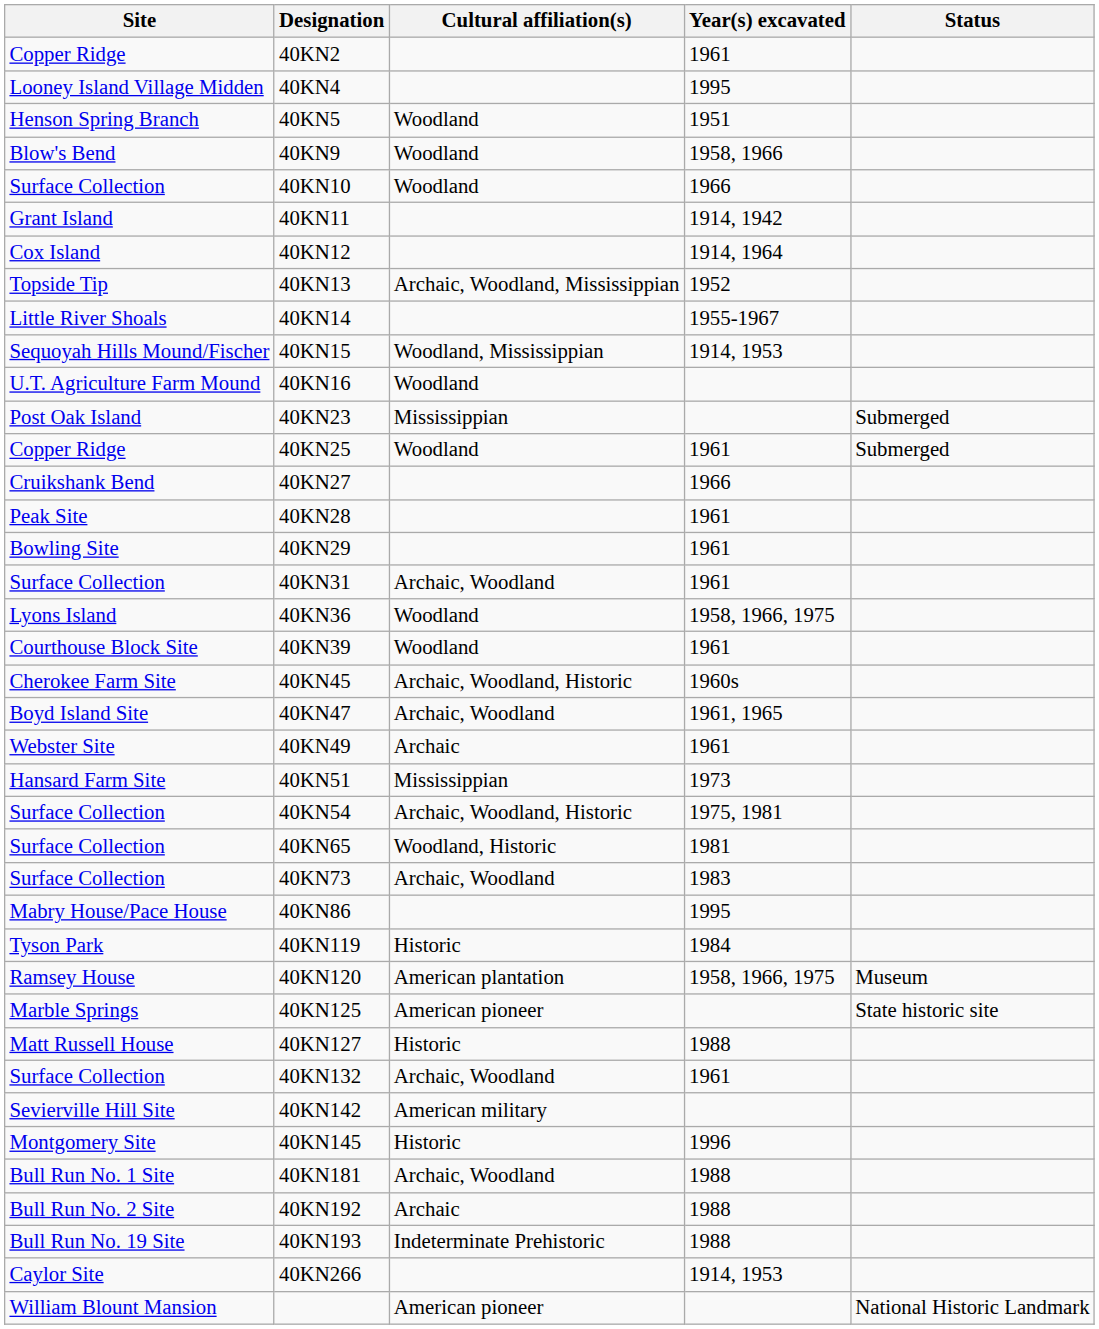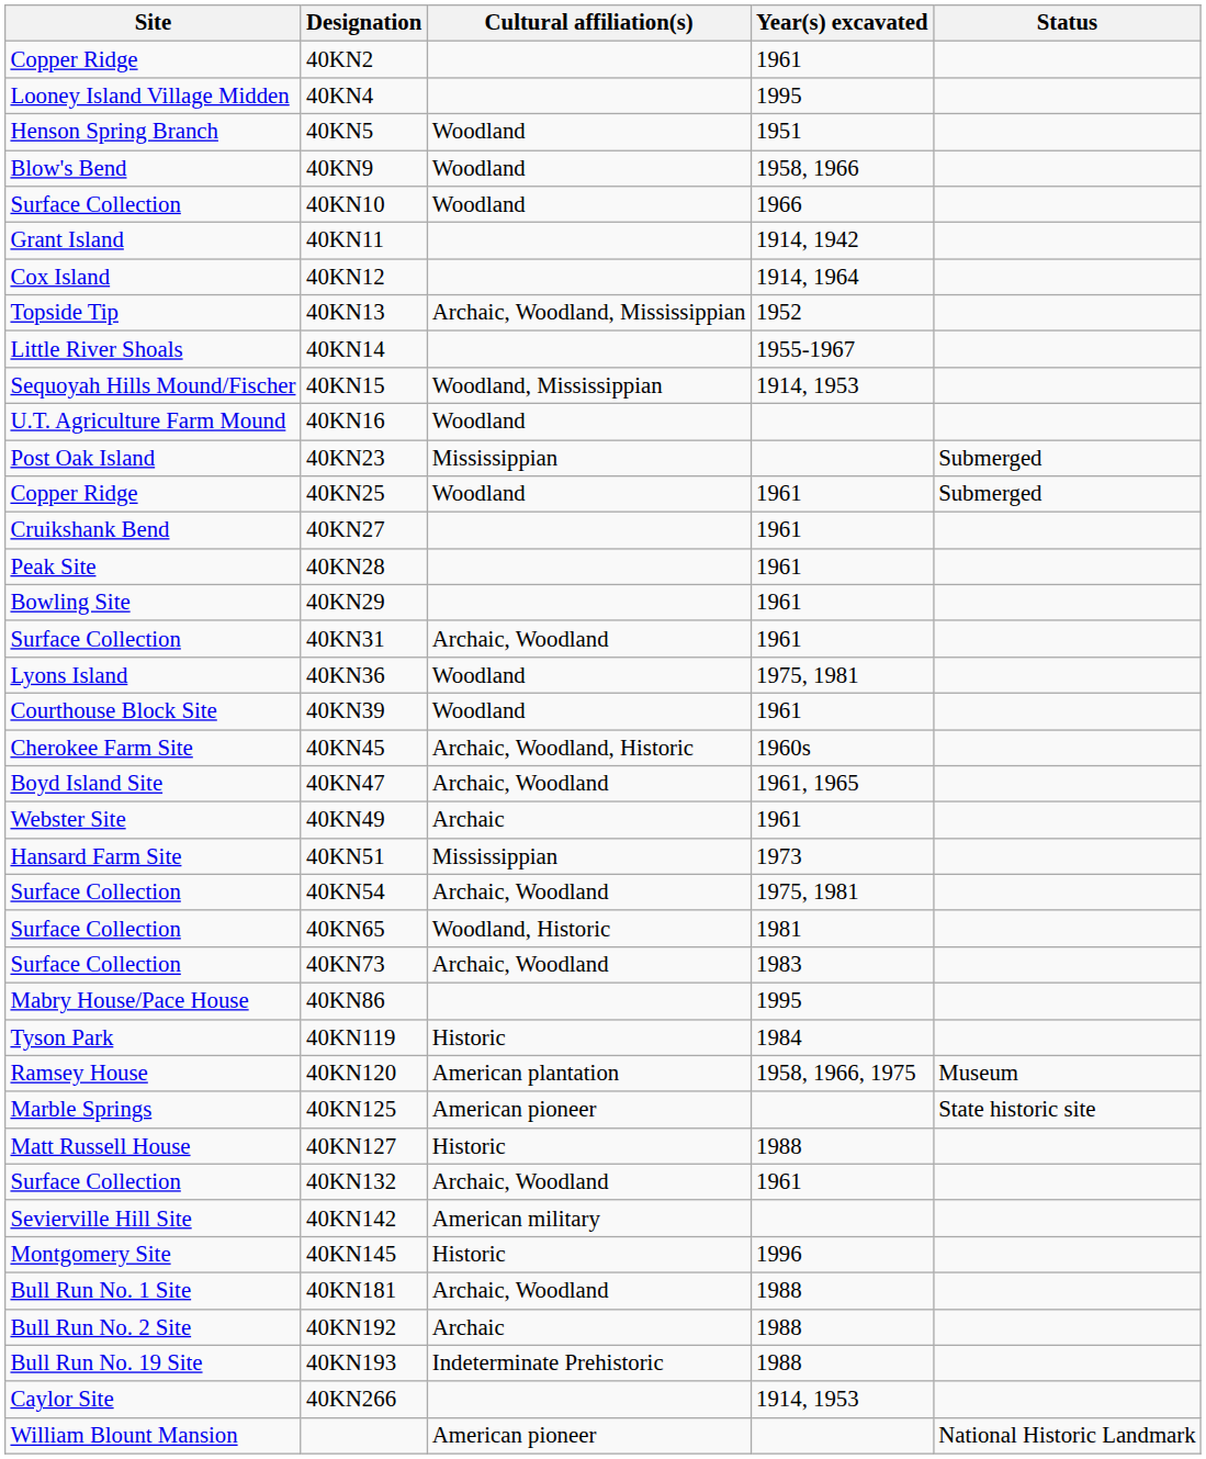 <table class="wikitable">
 <tr>
 <th>Site</th>
 <th>Designation</th>
 <th>Cultural affiliation(s)</th>
 <th>Year(s) excavated</th>
 <th>Status</th>
 </tr>
 <tr>
 <td><a href='#'>Copper Ridge</a></td>
 <td>40KN2</td>
 <td></td>
 <td>1961</td>
 <td></td>
 </tr>
 <tr>
 <td><a href='#'>Looney Island Village Midden</a></td>
 <td>40KN4</td>
 <td></td>
 <td>1995</td>
 <td></td>
 </tr>
 <tr>
 <td><a href='#'>Henson Spring Branch</a></td>
 <td>40KN5</td>
 <td>Woodland</td>
 <td>1951</td>
 <td></td>
 </tr>
 <tr>
 <td><a href='#'>Blow's Bend</a></td>
 <td>40KN9</td>
 <td>Woodland</td>
 <td>1958, 1966</td>
 <td></td>
 </tr>
 <tr>
 <td><a href='#'>Surface Collection</a></td>
 <td>40KN10</td>
 <td>Woodland</td>
 <td>1966</td>
 <td></td>
 </tr>
 <tr>
 <td><a href='#'>Grant Island</a></td>
 <td>40KN11</td>
 <td></td>
 <td>1914, 1942</td>
 <td></td>
 </tr>
 <tr>
 <td><a href='#'>Cox Island</a></td>
 <td>40KN12</td>
 <td></td>
 <td>1914, 1964</td>
 <td></td>
 </tr>
 <tr>
 <td><a href='#'>Topside Tip</a></td>
 <td>40KN13</td>
 <td>Archaic, Woodland, Mississippian</td>
 <td>1952</td>
 <td></td>
 </tr>
 <tr>
 <td><a href='#'>Little River Shoals</a></td>
 <td>40KN14</td>
 <td></td>
 <td>1955-1967</td>
 <td></td>
 </tr>
 <tr>
 <td><a href='#'>Sequoyah Hills Mound/Fischer</a></td>
 <td>40KN15</td>
 <td>Woodland, Mississippian</td>
 <td>1914, 1953</td>
 <td></td>
 </tr>
 <tr>
 <td><a href='#'>U.T. Agriculture Farm Mound</a></td>
 <td>40KN16</td>
 <td>Woodland</td>
 <td></td>
 <td></td>
 </tr>
 <tr>
 <td><a href='#'>Post Oak Island</a></td>
 <td>40KN23</td>
 <td>Mississippian</td>
 <td></td>
 <td>Submerged</td>
 </tr>
 <tr>
 <td><a href='#'>Copper Ridge</a></td>
 <td>40KN25</td>
 <td>Woodland</td>
 <td>1961</td>
 <td>Submerged</td>
 </tr>
 <tr>
 <td><a href='#'>Cruikshank Bend</a></td>
 <td>40KN27</td>
 <td></td>
-<td>1966</td>
+<td>1961</td>
 <td></td>
 </tr>
 <tr>
 <td><a href='#'>Peak Site</a></td>
 <td>40KN28</td>
 <td></td>
 <td>1961</td>
 <td></td>
 </tr>
 <tr>
 <td><a href='#'>Bowling Site</a></td>
 <td>40KN29</td>
 <td></td>
 <td>1961</td>
 <td></td>
 </tr>
 <tr>
 <td><a href='#'>Surface Collection</a></td>
 <td>40KN31</td>
 <td>Archaic, Woodland</td>
 <td>1961</td>
 <td></td>
 </tr>
 <tr>
 <td><a href='#'>Lyons Island</a></td>
 <td>40KN36</td>
 <td>Woodland</td>
-<td>1958, 1966, 1975</td>
+<td>1975, 1981</td>
 <td></td>
 </tr>
 <tr>
 <td><a href='#'>Courthouse Block Site</a></td>
 <td>40KN39</td>
 <td>Woodland</td>
 <td>1961</td>
 <td></td>
 </tr>
 <tr>
 <td><a href='#'>Cherokee Farm Site</a></td>
 <td>40KN45</td>
 <td>Archaic, Woodland, Historic</td>
 <td>1960s</td>
 <td></td>
 </tr>
 <tr>
 <td><a href='#'>Boyd Island Site</a></td>
 <td>40KN47</td>
 <td>Archaic, Woodland</td>
 <td>1961, 1965</td>
 <td></td>
 </tr>
 <tr>
 <td><a href='#'>Webster Site</a></td>
 <td>40KN49</td>
 <td>Archaic</td>
 <td>1961</td>
 <td></td>
 </tr>
 <tr>
 <td><a href='#'>Hansard Farm Site</a></td>
 <td>40KN51</td>
 <td>Mississippian</td>
 <td>1973</td>
 <td></td>
 </tr>
 <tr>
 <td><a href='#'>Surface Collection</a></td>
 <td>40KN54</td>
-<td>Archaic, Woodland, Historic</td>
+<td>Archaic, Woodland</td>
 <td>1975, 1981</td>
 <td></td>
 </tr>
 <tr>
 <td><a href='#'>Surface Collection</a></td>
 <td>40KN65</td>
 <td>Woodland, Historic</td>
 <td>1981</td>
 <td></td>
 </tr>
 <tr>
 <td><a href='#'>Surface Collection</a></td>
 <td>40KN73</td>
 <td>Archaic, Woodland</td>
 <td>1983</td>
 <td></td>
 </tr>
 <tr>
 <td><a href='#'>Mabry House/Pace House</a></td>
 <td>40KN86</td>
 <td></td>
 <td>1995</td>
 <td></td>
 </tr>
 <tr>
 <td><a href='#'>Tyson Park</a></td>
 <td>40KN119</td>
 <td>Historic</td>
 <td>1984</td>
 <td></td>
 </tr>
 <tr>
 <td><a href='#'>Ramsey House</a></td>
 <td>40KN120</td>
 <td>American plantation</td>
 <td>1958, 1966, 1975</td>
 <td>Museum</td>
 </tr>
 <tr>
 <td><a href='#'>Marble Springs</a></td>
 <td>40KN125</td>
 <td>American pioneer</td>
 <td></td>
 <td>State historic site</td>
 </tr>
 <tr>
 <td><a href='#'>Matt Russell House</a></td>
 <td>40KN127</td>
 <td>Historic</td>
 <td>1988</td>
 <td></td>
 </tr>
 <tr>
 <td><a href='#'>Surface Collection</a></td>
 <td>40KN132</td>
 <td>Archaic, Woodland</td>
 <td>1961</td>
 <td></td>
 </tr>
 <tr>
 <td><a href='#'>Sevierville Hill Site</a></td>
 <td>40KN142</td>
 <td>American military</td>
 <td></td>
 <td></td>
 </tr>
 <tr>
 <td><a href='#'>Montgomery Site</a></td>
 <td>40KN145</td>
 <td>Historic</td>
 <td>1996</td>
 <td></td>
 </tr>
 <tr>
 <td><a href='#'>Bull Run No. 1 Site</a></td>
 <td>40KN181</td>
 <td>Archaic, Woodland</td>
 <td>1988</td>
 <td></td>
 </tr>
 <tr>
 <td><a href='#'>Bull Run No. 2 Site</a></td>
 <td>40KN192</td>
 <td>Archaic</td>
 <td>1988</td>
 <td></td>
 </tr>
 <tr>
 <td><a href='#'>Bull Run No. 19 Site</a></td>
 <td>40KN193</td>
 <td>Indeterminate Prehistoric</td>
 <td>1988</td>
 <td></td>
 </tr>
 <tr>
 <td><a href='#'>Caylor Site</a></td>
 <td>40KN266</td>
 <td></td>
 <td>1914, 1953</td>
 <td></td>
 </tr>
 <tr>
 <td><a href='#'>William Blount Mansion</a></td>
 <td></td>
 <td>American pioneer</td>
 <td></td>
 <td>National Historic Landmark</td>
 </tr>
 </table>
